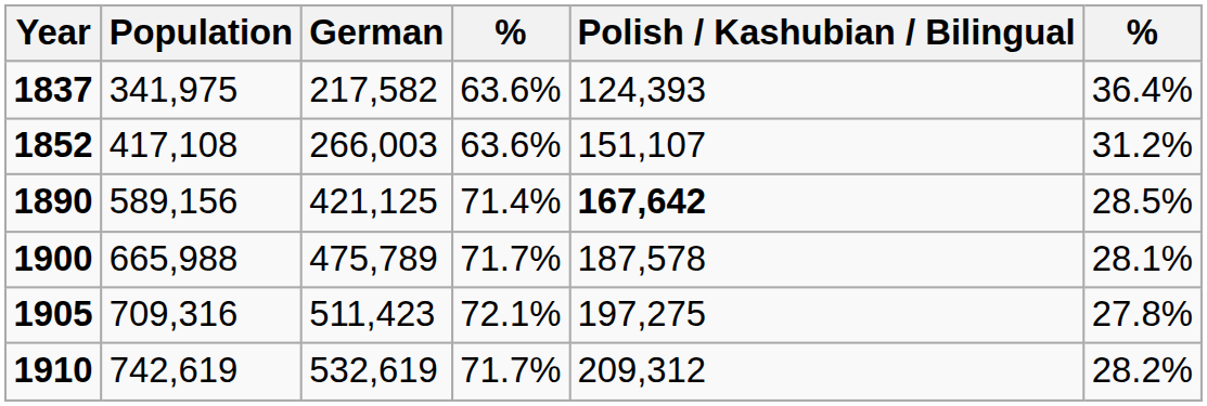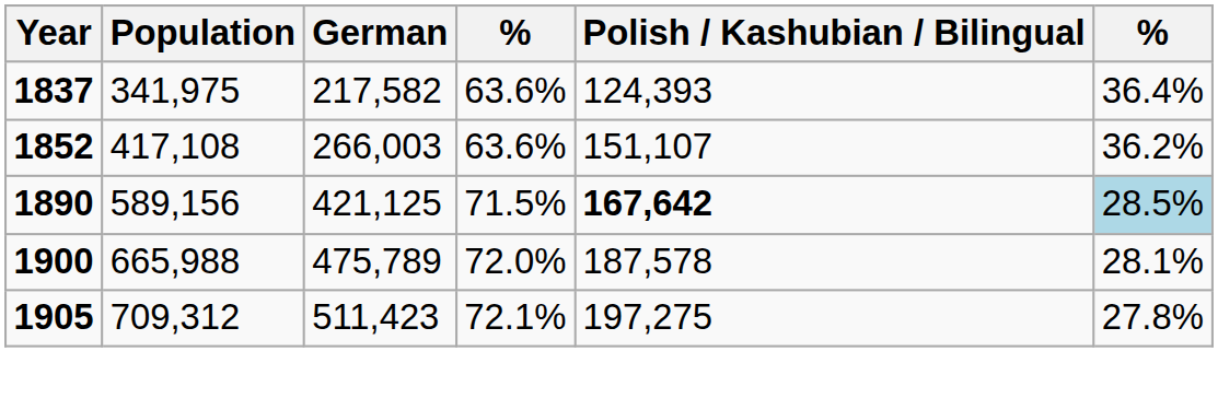 <table class="wikitable sortable">
 <tr>
 <th>Year</th>
 <th>Population</th>
 <th>German</th>
 <th>%</th>
 <th>Polish / Kashubian / Bilingual</th>
 <th>%</th>
 </tr>
 <tr>
 <td><strong>1837</strong></td>
 <td>341,975</td>
 <td>217,582</td>
 <td>63.6%</td>
 <td>124,393</td>
 <td>36.4%</td>
 </tr>
 <tr>
 <td><strong>1852</strong></td>
 <td>417,108</td>
 <td>266,003</td>
 <td>63.6%</td>
 <td>151,107</td>
-<td>31.2%</td>
+<td>36.2%</td>
 </tr>
 <tr>
 <td><strong>1890</strong></td>
 <td>589,156</td>
 <td>421,125</td>
-<td>71.4%</td>
+<td>71.5%</td>
 <td><strong>167,642</strong></td>
-<td>28.5%</td>
+<td style="background: lightblue;">28.5%</td>
 </tr>
 <tr>
 <td><strong>1900</strong></td>
 <td>665,988</td>
 <td>475,789</td>
-<td>71.7%</td>
+<td>72.0%</td>
 <td>187,578</td>
 <td>28.1%</td>
 </tr>
 <tr>
 <td><strong>1905</strong></td>
-<td>709,316</td>
+<td>709,312</td>
 <td>511,423</td>
 <td>72.1%</td>
 <td>197,275</td>
 <td>27.8%</td>
 </tr>
-<tr>
-<td><strong>1910</strong></td>
-<td>742,619</td>
-<td>532,619</td>
-<td>71.7%</td>
-<td>209,312</td>
-<td>28.2%</td>
-</tr>
 </table>
